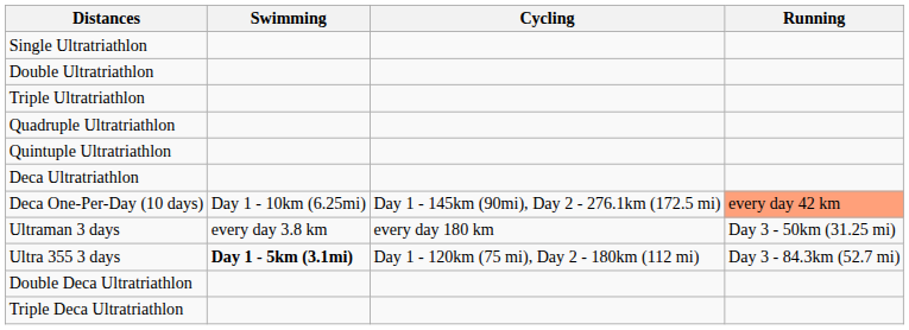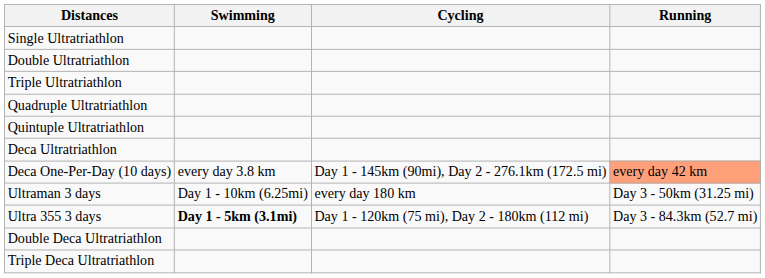 <table class="wikitable">
 <tr>
 <th>Distances</th>
 <th>Swimming</th>
 <th>Cycling</th>
 <th>Running</th>
 </tr>
 <tr>
 <td>Single Ultratriathlon</td>
 <td></td>
 <td></td>
 <td></td>
 </tr>
 <tr>
 <td>Double Ultratriathlon</td>
 <td></td>
 <td></td>
 <td></td>
 </tr>
 <tr>
 <td>Triple Ultratriathlon</td>
 <td></td>
 <td></td>
 <td></td>
 </tr>
 <tr>
 <td>Quadruple Ultratriathlon</td>
 <td></td>
 <td></td>
 <td></td>
 </tr>
 <tr>
 <td>Quintuple Ultratriathlon</td>
 <td></td>
 <td></td>
 <td></td>
 </tr>
 <tr>
 <td>Deca Ultratriathlon</td>
 <td></td>
 <td></td>
 <td></td>
 </tr>
 <tr>
 <td>Deca One-Per-Day (10 days)</td>
-<td>Day 1 - 10km (6.25mi)</td>
+<td>every day 3.8 km</td>
 <td>Day 1 - 145km (90mi), Day 2 - 276.1km (172.5 mi)</td>
 <td style="background: lightsalmon;">every day 42 km</td>
 </tr>
 <tr>
 <td>Ultraman 3 days</td>
-<td>every day 3.8 km</td>
+<td>Day 1 - 10km (6.25mi)</td>
 <td>every day 180 km</td>
 <td>Day 3 - 50km (31.25 mi)</td>
 </tr>
 <tr>
 <td>Ultra 355 3 days</td>
 <td><strong>Day 1 - 5km (3.1mi)</strong></td>
 <td>Day 1 - 120km (75 mi), Day 2 - 180km (112 mi)</td>
 <td>Day 3 - 84.3km (52.7 mi)</td>
 </tr>
 <tr>
 <td>Double Deca Ultratriathlon</td>
 <td></td>
 <td></td>
 <td></td>
 </tr>
 <tr>
 <td>Triple Deca Ultratriathlon</td>
 <td></td>
 <td></td>
 <td></td>
 </tr>
 </table>
